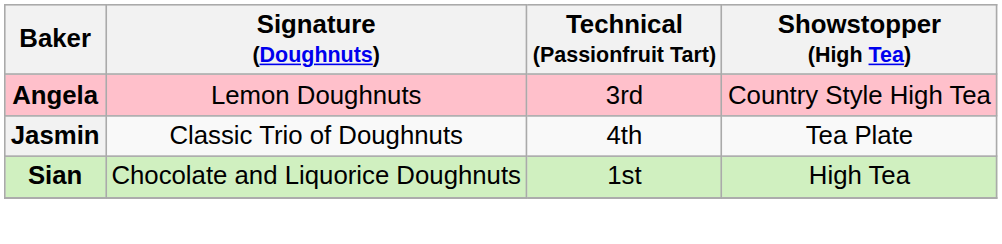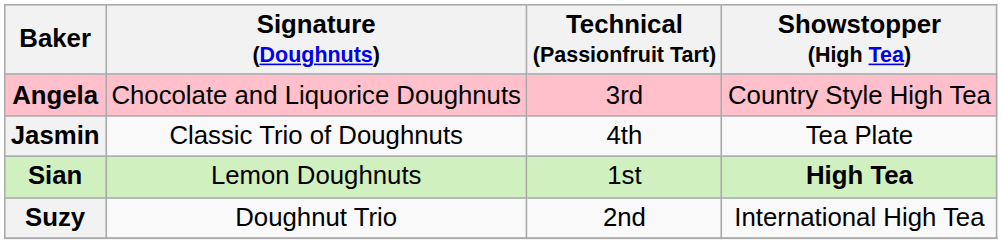 <table class="wikitable sortable" style="text-align:center">
 <tr>
 <th>Baker</th>
 <th class="unsortable">Signature<br><small>(<a href='#'>Doughnuts</a>)</small></th>
 <th>Technical<br><small>(Passionfruit Tart)</small></th>
 <th class="unsortable">Showstopper<br><small>(High <a href='#'>Tea</a>)</small></th>
 </tr>
 <tr style="background:Pink;">
 <th style="background:Pink;">Angela</th>
-<td>Lemon Doughnuts</td>
+<td>Chocolate and Liquorice Doughnuts</td>
 <td>3rd</td>
 <td>Country Style High Tea</td>
 </tr>
 <tr>
 <th>Jasmin</th>
 <td>Classic Trio of Doughnuts</td>
 <td>4th</td>
 <td>Tea Plate</td>
 </tr>
 <tr style="background:#d0f0c0;">
 <th style="background:#d0f0c0;">Sian</th>
-<td>Chocolate and Liquorice Doughnuts</td>
+<td>Lemon Doughnuts</td>
 <td>1st</td>
-<td>High Tea</td>
+<td><strong>High Tea</strong></td>
+</tr>
+<tr>
+<th>Suzy</th>
+<td>Doughnut Trio</td>
+<td>2nd</td>
+<td>International High Tea</td>
 </tr>
 <tr>
 </tr>
 </table>
